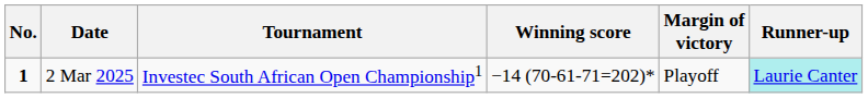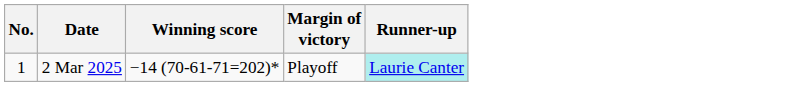 <table class="wikitable" style="font-size:95%;">
 <tr>
 <th>No.</th>
 <th>Date</th>
-<th>Tournament</th>
 <th>Winning score</th>
 <th>Margin of<br>victory</th>
 <th>Runner-up</th>
 </tr>
 <tr>
-<td align=center><strong>1</strong></td>
+<td align=center>1</td>
 <td align=right>2 Mar <a href='#'>2025</a></td>
-<td><a href='#'>Investec South African Open Championship</a><sup>1</sup></td>
 <td>−14 (70-61-71=202)*</td>
 <td>Playoff</td>
 <td style="background: paleturquoise;"> <a href='#'>Laurie Canter</a></td>
 </tr>
 </table>
